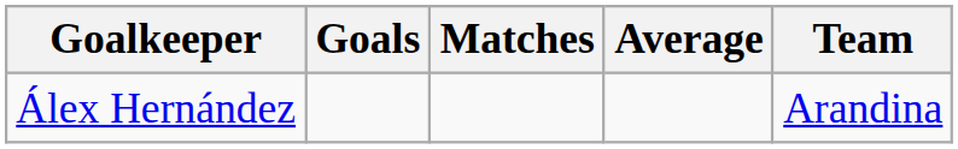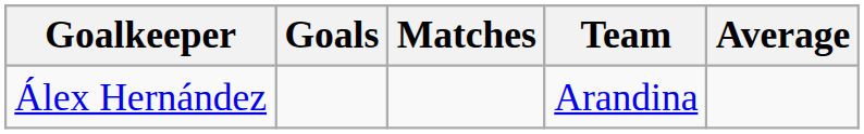 <table class="wikitable sortable" class="wikitable">
 <tr style="background:#ccc; text-align:center;">
 <th>Goalkeeper</th>
 <th>Goals</th>
 <th>Matches</th>
+<th>Team</th>
 <th>Average</th>
-<th>Team</th>
 </tr>
 <tr>
 <td> <a href='#'>Álex Hernández</a></td>
 <td></td>
 <td></td>
+<td><a href='#'>Arandina</a></td>
 <td></td>
-<td><a href='#'>Arandina</a></td>
 </tr>
 </table>
